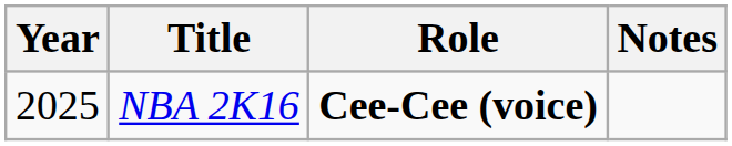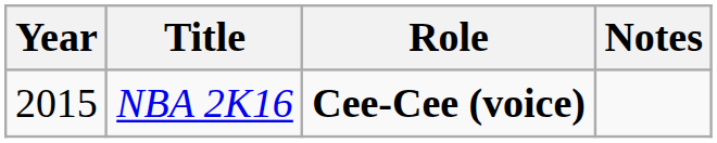 <table class="wikitable sortable">
 <tr>
 <th>Year</th>
 <th>Title</th>
 <th>Role</th>
 <th>Notes</th>
 </tr>
 <tr>
-<td>2025</td>
+<td>2015</td>
 <td><em><a href='#'>NBA 2K16</a></em></td>
 <td><strong>Cee-Cee (voice)</strong></td>
 <td></td>
 </tr>
 </table>
